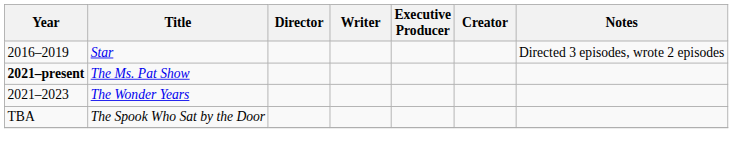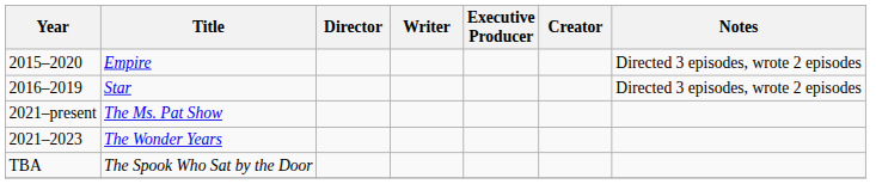 <table class="wikitable">
 <tr>
 <th>Year</th>
 <th>Title</th>
 <th width=65>Director</th>
 <th width=65>Writer</th>
 <th width=65>Executive<br>Producer</th>
 <th width=65>Creator</th>
 <th>Notes</th>
 </tr>
 <tr>
+<td>2015–2020</td>
+<td><em><a href='#'>Empire</a></em></td>
+<td></td>
+<td></td>
+<td></td>
+<td></td>
+<td>Directed 3 episodes, wrote 2 episodes</td>
+</tr>
+<tr>
 <td>2016–2019</td>
 <td><em><a href='#'>Star</a></em></td>
 <td></td>
 <td></td>
 <td></td>
 <td></td>
 <td>Directed 3 episodes, wrote 2 episodes</td>
 </tr>
 <tr>
-<td><strong>2021–present</strong></td>
+<td>2021–present</td>
 <td><em><a href='#'>The Ms. Pat Show</a></em></td>
 <td></td>
 <td></td>
 <td></td>
 <td></td>
 <td></td>
 </tr>
 <tr>
 <td>2021–2023</td>
 <td><em><a href='#'>The Wonder Years</a></em></td>
 <td></td>
 <td></td>
 <td></td>
 <td></td>
 <td></td>
 </tr>
 <tr>
 <td>TBA</td>
 <td><em>The Spook Who Sat by the Door</em></td>
 <td></td>
 <td></td>
 <td></td>
 <td></td>
 <td></td>
 </tr>
 <tr>
 </tr>
 </table>
